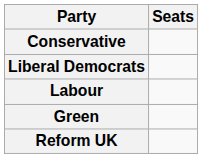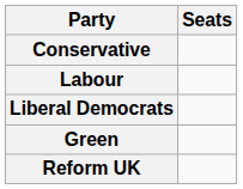 <table class="floatright plainrowheaders wikitable">
 <tr>
 <th scope="col">Party</th>
 <th scope="col">Seats</th>
 </tr>
 <tr>
 <th scope="row">Conservative</th>
 <td></td>
 </tr>
 <tr>
-<th scope="row">Liberal Democrats</th>
+<th scope="row">Labour</th>
 <td></td>
 </tr>
 <tr>
-<th scope="row">Labour</th>
+<th scope="row">Liberal Democrats</th>
 <td></td>
 </tr>
 <tr>
 <th scope="row">Green</th>
 <td></td>
 </tr>
 <tr>
 <th scope="row">Reform UK</th>
 <td></td>
 </tr>
 </table>
